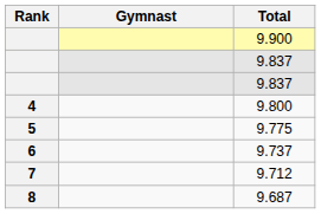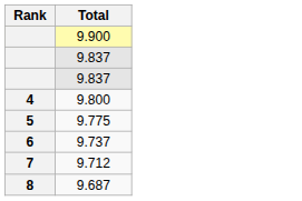 <table class="wikitable sortable" style="text-align:center; font-size:95%">
 <tr>
 <th scope="col" style="width:50px;">Rank</th>
-<th scope="col" style="width:180px;">Gymnast</th>
 <th scope="col" style="width:80px;">Total</th>
 </tr>
 <tr style="background:#fffcaf;">
 <th scope=row style="text-align:center"></th>
-<td style="text-align:left;"></td>
 <td>9.900</td>
 </tr>
 <tr style="background:#e5e5e5;">
 <th scope="row" style="text-align:center"></th>
-<td style="text-align:left;"></td>
 <td>9.837</td>
 </tr>
 <tr style="background:#e5e5e5;">
 <th scope=row style="text-align:center"></th>
-<td style="text-align:left;"></td>
 <td>9.837</td>
 </tr>
 <tr>
 <th scope=row style="text-align:center">4</th>
-<td style="text-align:left;"></td>
 <td>9.800</td>
 </tr>
 <tr>
 <th scope=row style="text-align:center">5</th>
-<td style="text-align:left;"></td>
 <td>9.775</td>
 </tr>
 <tr>
 <th scope=row style="text-align:center">6</th>
-<td style="text-align:left;"></td>
 <td>9.737</td>
 </tr>
 <tr>
 <th scope=row style="text-align:center">7</th>
-<td style="text-align:left;"></td>
 <td>9.712</td>
 </tr>
 <tr>
 <th scope=row style="text-align:center">8</th>
-<td style="text-align:left;"></td>
 <td>9.687</td>
 </tr>
 </table>
